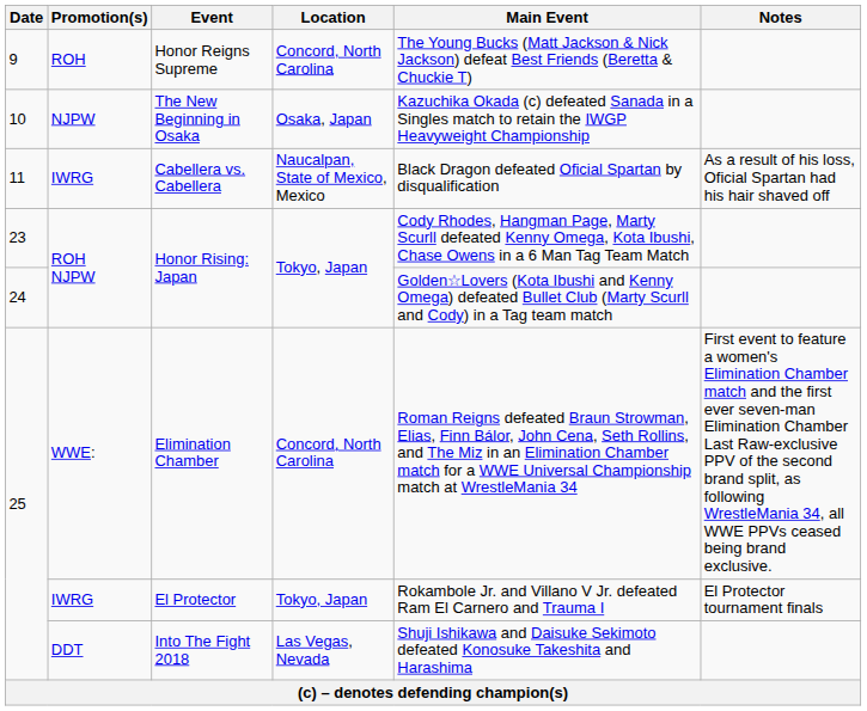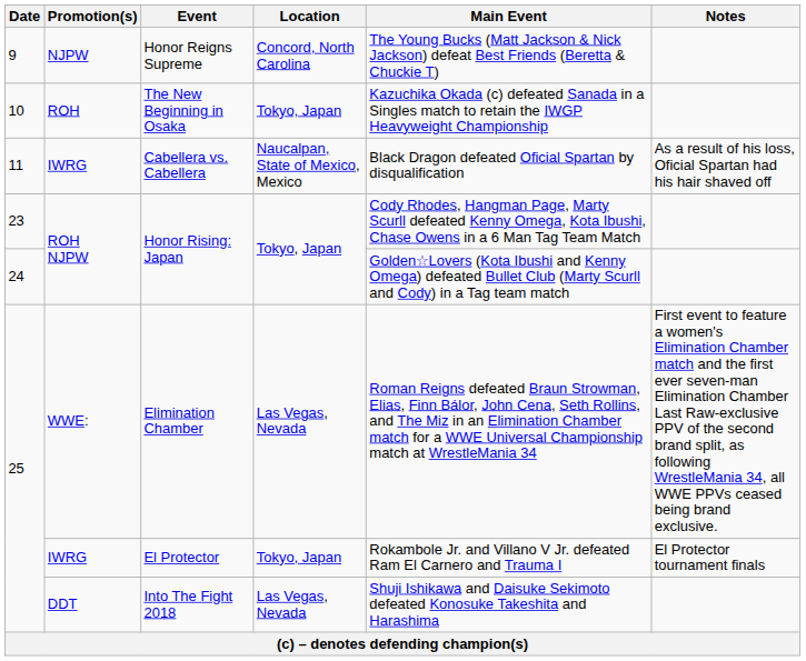 <table class="wikitable" style="width:100%;">
 <tr>
 <th width=5%>Date</th>
 <th width=5%>Promotion(s)</th>
 <th style="width:15%;">Event</th>
 <th style="width:15%;">Location</th>
 <th style="width:40%;">Main Event</th>
 <th style="width:20%;">Notes</th>
 </tr>
 <tr>
 <td>9</td>
-<td><a href='#'>ROH</a></td>
+<td><a href='#'>NJPW</a></td>
 <td>Honor Reigns Supreme</td>
 <td><a href='#'>Concord, North Carolina</a></td>
 <td><a href='#'>The Young Bucks</a> (<a href='#'>Matt Jackson & Nick Jackson</a>) defeat <a href='#'>Best Friends</a> (<a href='#'>Beretta</a> & <a href='#'>Chuckie T</a>)</td>
 <td></td>
 </tr>
 <tr>
 <td>10</td>
-<td><a href='#'>NJPW</a></td>
+<td><a href='#'>ROH</a></td>
 <td><a href='#'>The New Beginning in Osaka</a></td>
-<td><a href='#'>Osaka</a>, <a href='#'>Japan</a></td>
+<td><a href='#'>Tokyo, Japan</a></td>
 <td><a href='#'>Kazuchika Okada</a> (c) defeated <a href='#'>Sanada</a> in a Singles match to retain the <a href='#'>IWGP Heavyweight Championship</a></td>
 <td></td>
 </tr>
 <tr>
 <td>11</td>
 <td><a href='#'>IWRG</a></td>
 <td><a href='#'>Cabellera vs. Cabellera</a></td>
 <td><a href='#'>Naucalpan, State of Mexico</a>, Mexico</td>
 <td>Black Dragon defeated <a href='#'>Oficial Spartan</a> by disqualification</td>
 <td>As a result of his loss, Oficial Spartan had his hair shaved off</td>
 </tr>
 <tr>
 <td>23</td>
 <td rowspan=2><a href='#'>ROH</a><br> <a href='#'>NJPW</a></td>
 <td rowspan=2><a href='#'>Honor Rising: Japan</a></td>
 <td rowspan=2><a href='#'>Tokyo</a>, <a href='#'>Japan</a></td>
 <td><a href='#'>Cody Rhodes</a>, <a href='#'>Hangman Page</a>, <a href='#'>Marty Scurll</a> defeated <a href='#'>Kenny Omega</a>, <a href='#'>Kota Ibushi</a>, <a href='#'>Chase Owens</a> in a 6 Man Tag Team Match</td>
 <td></td>
 </tr>
 <tr>
 <td>24</td>
 <td><a href='#'>Golden☆Lovers</a> (<a href='#'>Kota Ibushi</a> and <a href='#'>Kenny Omega</a>) defeated <a href='#'>Bullet Club</a> (<a href='#'>Marty Scurll</a> and <a href='#'>Cody</a>) in a Tag team match</td>
 <td></td>
 </tr>
 <tr>
 <td rowspan=3>25</td>
 <td><a href='#'>WWE</a>:<br></td>
 <td><a href='#'>Elimination Chamber</a></td>
-<td><a href='#'>Concord, North Carolina</a></td>
+<td><a href='#'>Las Vegas</a>, <a href='#'>Nevada</a></td>
 <td><a href='#'>Roman Reigns</a> defeated <a href='#'>Braun Strowman</a>, <a href='#'>Elias</a>, <a href='#'>Finn Bálor</a>, <a href='#'>John Cena</a>, <a href='#'>Seth Rollins</a>, and <a href='#'>The Miz</a> in an <a href='#'>Elimination Chamber match</a> for a <a href='#'>WWE Universal Championship</a> match at <a href='#'>WrestleMania 34</a></td>
 <td>First event to feature a women's <a href='#'>Elimination Chamber match</a> and the first ever seven-man Elimination Chamber<br> Last Raw-exclusive PPV of the second brand split, as following <a href='#'>WrestleMania 34</a>, all WWE PPVs ceased being brand exclusive.</td>
 </tr>
 <tr>
 <td><a href='#'>IWRG</a></td>
 <td><a href='#'>El Protector</a></td>
 <td><a href='#'>Tokyo, Japan</a></td>
 <td>Rokambole Jr. and Villano V Jr. defeated Ram El Carnero and <a href='#'>Trauma I</a></td>
 <td>El Protector tournament finals</td>
 </tr>
 <tr>
 <td><a href='#'>DDT</a></td>
 <td><a href='#'>Into The Fight 2018</a></td>
 <td><a href='#'>Las Vegas</a>, <a href='#'>Nevada</a></td>
 <td><a href='#'>Shuji Ishikawa</a> and <a href='#'>Daisuke Sekimoto</a> defeated <a href='#'>Konosuke Takeshita</a> and <a href='#'>Harashima</a></td>
 </tr>
 <tr>
 <th colspan="6">(c) – denotes defending champion(s)</th>
 </tr>
 </table>
